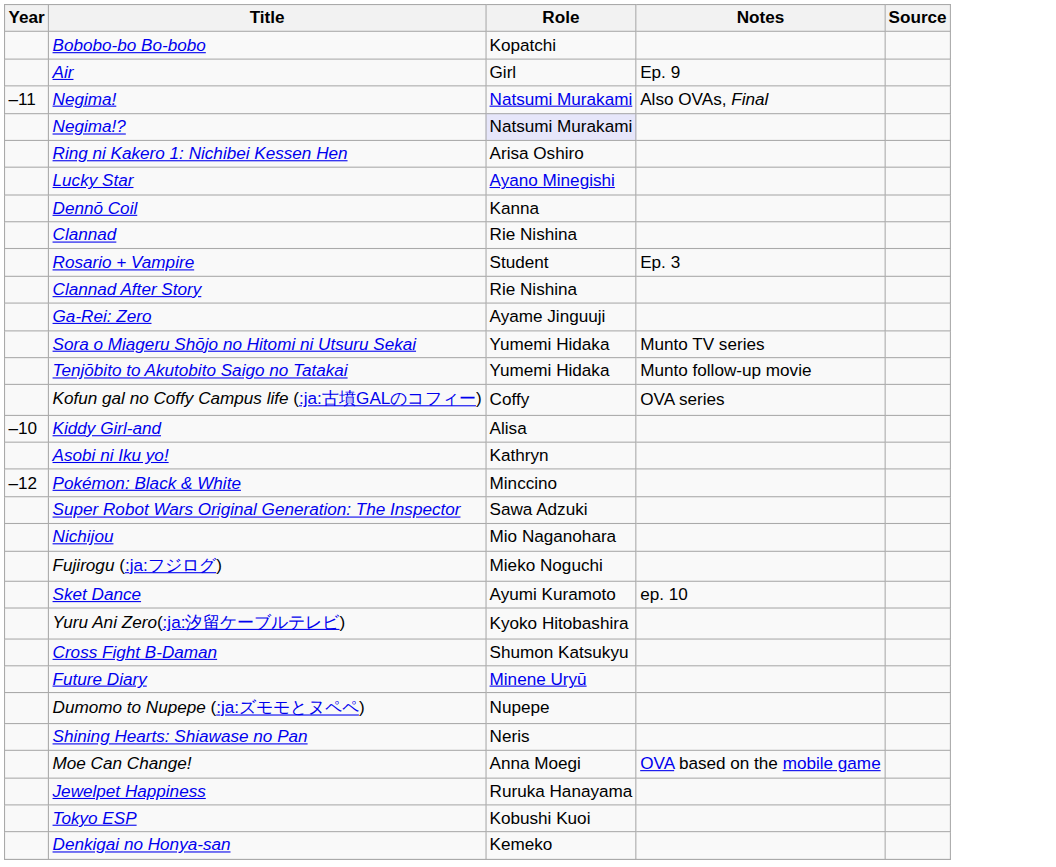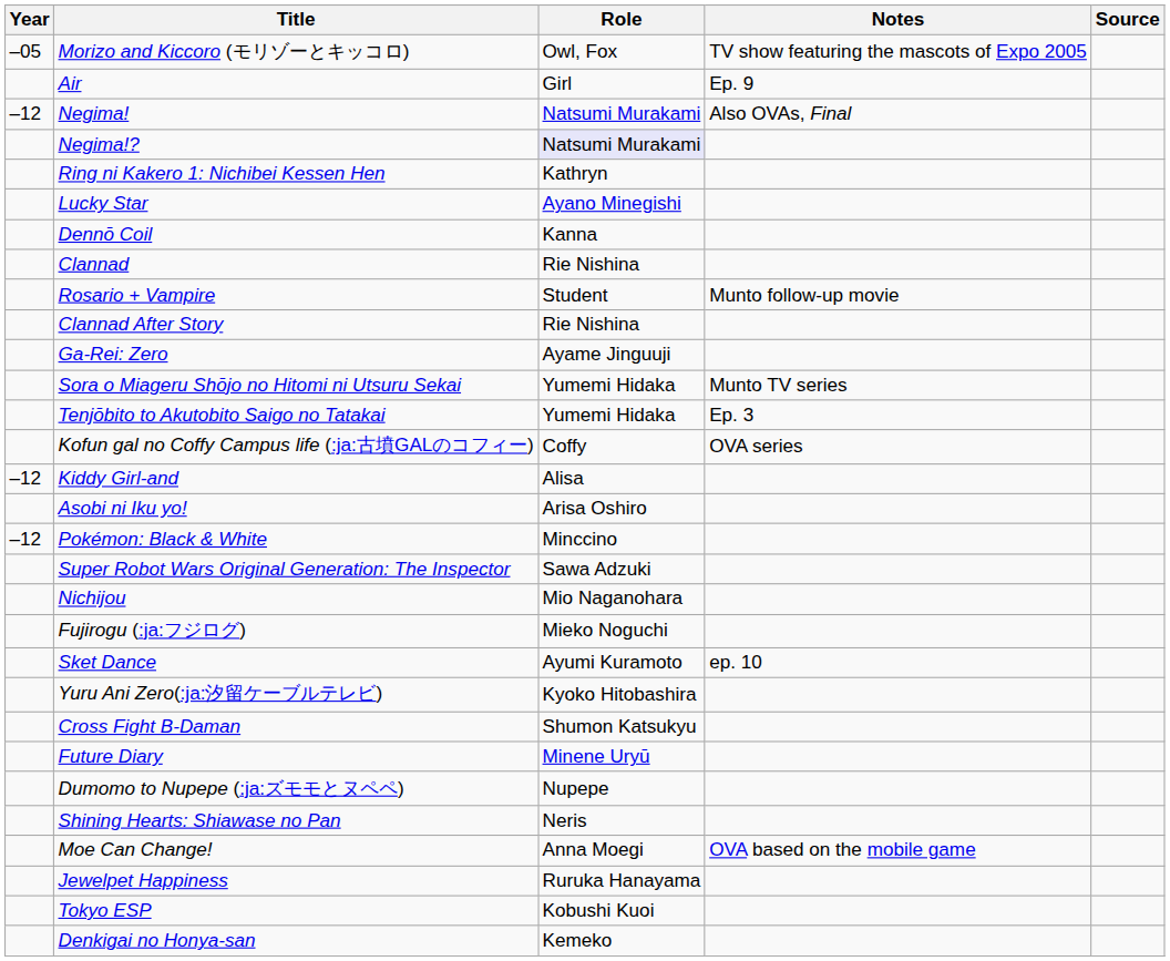 <table class="wikitable sortable plainrowheaders">
 <tr>
 <th>Year</th>
 <th>Title</th>
 <th>Role</th>
 <th class="unsortable">Notes</th>
 <th class="unsortable">Source</th>
 </tr>
 <tr>
-<td></td>
-<td><em><a href='#'>Bobobo-bo Bo-bobo</a></em></td>
-<td>Kopatchi</td>
-<td></td>
+<td>–05</td>
+<td><em><a href='#'>Morizo and Kiccoro</a></em> (モリゾーとキッコロ)</td>
+<td>Owl, Fox</td>
+<td>TV show featuring the mascots of <a href='#'>Expo 2005</a></td>
 <td></td>
 </tr>
 <tr>
 <td></td>
 <td><em><a href='#'>Air</a></em></td>
 <td>Girl</td>
 <td>Ep. 9</td>
 <td></td>
 </tr>
 <tr>
-<td>–11</td>
+<td>–12</td>
 <td><em><a href='#'>Negima!</a></em></td>
 <td><a href='#'>Natsumi Murakami</a></td>
 <td>Also OVAs, <em>Final</em></td>
 <td></td>
 </tr>
 <tr>
 <td></td>
 <td><em><a href='#'>Negima!?</a></em></td>
 <td style="background: lavender;">Natsumi Murakami</td>
 <td></td>
 <td></td>
 </tr>
 <tr>
 <td></td>
 <td><em><a href='#'>Ring ni Kakero 1: Nichibei Kessen Hen</a></em></td>
-<td>Arisa Oshiro</td>
+<td>Kathryn</td>
 <td></td>
 <td></td>
 </tr>
 <tr>
 <td></td>
 <td><em><a href='#'>Lucky Star</a></em></td>
 <td><a href='#'>Ayano Minegishi</a></td>
 <td></td>
 <td></td>
 </tr>
 <tr>
 <td></td>
 <td><em><a href='#'>Dennō Coil</a></em></td>
 <td>Kanna</td>
 <td></td>
 <td></td>
 </tr>
 <tr>
 <td></td>
 <td><em><a href='#'>Clannad</a></em></td>
 <td>Rie Nishina</td>
 <td></td>
 <td></td>
 </tr>
 <tr>
 <td></td>
 <td><em><a href='#'>Rosario + Vampire</a></em></td>
 <td>Student</td>
-<td>Ep. 3</td>
+<td>Munto follow-up movie</td>
 <td></td>
 </tr>
 <tr>
 <td></td>
 <td><em><a href='#'>Clannad After Story</a></em></td>
 <td>Rie Nishina</td>
 <td></td>
 <td></td>
 </tr>
 <tr>
 <td></td>
 <td><em><a href='#'>Ga-Rei: Zero</a></em></td>
 <td>Ayame Jinguuji</td>
 <td></td>
 <td></td>
 </tr>
 <tr>
 <td></td>
 <td><em><a href='#'>Sora o Miageru Shōjo no Hitomi ni Utsuru Sekai</a></em></td>
 <td>Yumemi Hidaka</td>
 <td>Munto TV series</td>
 <td></td>
 </tr>
 <tr>
 <td></td>
 <td><em><a href='#'>Tenjōbito to Akutobito Saigo no Tatakai</a></em></td>
 <td>Yumemi Hidaka</td>
-<td>Munto follow-up movie</td>
+<td>Ep. 3</td>
 <td></td>
 </tr>
 <tr>
 <td></td>
 <td><em>Kofun gal no Coffy Campus life</em> (<a href='#'>:ja:古墳GALのコフィー</a>)</td>
 <td>Coffy</td>
 <td>OVA series</td>
 <td></td>
 </tr>
 <tr>
-<td>–10</td>
+<td>–12</td>
 <td><em><a href='#'>Kiddy Girl-and</a></em></td>
 <td>Alisa</td>
 <td></td>
 <td></td>
 </tr>
 <tr>
 <td></td>
 <td><em><a href='#'>Asobi ni Iku yo!</a></em></td>
-<td>Kathryn</td>
+<td>Arisa Oshiro</td>
 <td></td>
 <td></td>
 </tr>
 <tr>
 <td>–12</td>
 <td><em><a href='#'>Pokémon: Black & White</a></em></td>
 <td>Minccino</td>
 <td></td>
 <td></td>
 </tr>
 <tr>
 <td></td>
 <td><em><a href='#'>Super Robot Wars Original Generation: The Inspector</a></em></td>
 <td>Sawa Adzuki</td>
 <td></td>
 <td></td>
 </tr>
 <tr>
 <td></td>
 <td><em><a href='#'>Nichijou</a></em></td>
 <td>Mio Naganohara</td>
 <td></td>
 <td></td>
 </tr>
 <tr>
 <td></td>
 <td><em>Fujirogu</em> (<a href='#'>:ja:フジログ</a>)</td>
 <td>Mieko Noguchi</td>
 <td></td>
 <td></td>
 </tr>
 <tr>
 <td></td>
 <td><em><a href='#'>Sket Dance</a></em></td>
 <td>Ayumi Kuramoto</td>
 <td>ep. 10</td>
 <td></td>
 </tr>
 <tr>
 <td></td>
 <td><em>Yuru Ani Zero</em>(<a href='#'>:ja:汐留ケーブルテレビ</a>)</td>
 <td>Kyoko Hitobashira</td>
 <td></td>
 <td></td>
 </tr>
 <tr>
 <td></td>
 <td><em><a href='#'>Cross Fight B-Daman</a></em></td>
 <td>Shumon Katsukyu</td>
 <td></td>
 <td></td>
 </tr>
 <tr>
 <td></td>
 <td><em><a href='#'>Future Diary</a></em></td>
 <td><a href='#'>Minene Uryū</a></td>
 <td></td>
 <td></td>
 </tr>
 <tr>
 <td></td>
 <td><em>Dumomo to Nupepe</em> (<a href='#'>:ja:ズモモとヌペペ</a>)</td>
 <td>Nupepe</td>
 <td></td>
 <td></td>
 </tr>
 <tr>
 <td></td>
 <td><em><a href='#'>Shining Hearts: Shiawase no Pan</a></em></td>
 <td>Neris</td>
 <td></td>
 <td></td>
 </tr>
 <tr>
 <td></td>
 <td><em>Moe Can Change!</em></td>
 <td>Anna Moegi</td>
 <td><a href='#'>OVA</a> based on the <a href='#'>mobile game</a></td>
 <td></td>
 </tr>
 <tr>
 <td></td>
 <td><em><a href='#'>Jewelpet Happiness</a></em></td>
 <td>Ruruka Hanayama</td>
 <td></td>
 <td></td>
 </tr>
 <tr>
 <td></td>
 <td><em><a href='#'>Tokyo ESP</a></em></td>
 <td>Kobushi Kuoi</td>
 <td></td>
 <td></td>
 </tr>
 <tr>
 <td></td>
 <td><em><a href='#'>Denkigai no Honya-san</a></em></td>
 <td>Kemeko</td>
 <td></td>
 <td></td>
 </tr>
 <tr>
 </tr>
 </table>
